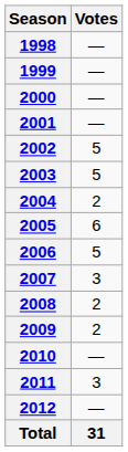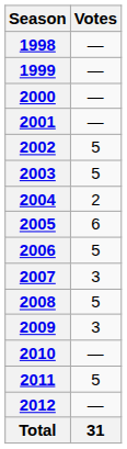 <table class="wikitable plainrowheaders" style="float: right; font-size:90%; text-align:center;">
 <tr>
 <th scope="col">Season</th>
 <th scope="col">Votes</th>
 </tr>
 <tr>
 <th scope="row" style="text-align:center;"><a href='#'>1998</a></th>
 <td align=center>—</td>
 </tr>
 <tr>
 <th scope="row" style="text-align:center;"><a href='#'>1999</a></th>
 <td>—</td>
 </tr>
 <tr>
 <th scope="row" style="text-align:center;"><a href='#'>2000</a></th>
 <td>—</td>
 </tr>
 <tr>
 <th scope="row" style="text-align:center;"><a href='#'>2001</a></th>
 <td>—</td>
 </tr>
 <tr>
 <th scope="row" style="text-align:center;"><a href='#'>2002</a></th>
 <td>5</td>
 </tr>
 <tr>
 <th scope="row" style="text-align:center;"><a href='#'>2003</a></th>
 <td>5</td>
 </tr>
 <tr>
 <th scope="row" style="text-align:center;"><a href='#'>2004</a></th>
 <td>2</td>
 </tr>
 <tr>
 <th scope="row" style="text-align:center;"><a href='#'>2005</a></th>
 <td>6</td>
 </tr>
 <tr>
 <th scope="row" style="text-align:center;"><a href='#'>2006</a></th>
 <td>5</td>
 </tr>
 <tr>
 <th scope="row" style="text-align:center;"><a href='#'>2007</a></th>
 <td>3</td>
 </tr>
 <tr>
 <th scope="row" style="text-align:center;"><a href='#'>2008</a></th>
-<td>2</td>
+<td>5</td>
 </tr>
 <tr>
 <th scope="row" style="text-align:center;"><a href='#'>2009</a></th>
-<td>2</td>
+<td>3</td>
 </tr>
 <tr>
 <th scope="row" style="text-align:center;"><a href='#'>2010</a></th>
 <td>—</td>
 </tr>
 <tr>
 <th scope="row" style="text-align:center;"><a href='#'>2011</a></th>
-<td>3</td>
+<td>5</td>
 </tr>
 <tr>
 <th scope="row" style="text-align:center;"><a href='#'>2012</a></th>
 <td>—</td>
 </tr>
 <tr class="bottom">
 <th>Total</th>
 <th>31</th>
 </tr>
 </table>
